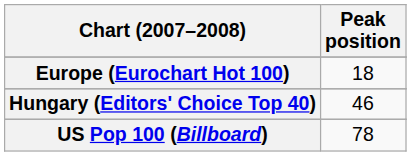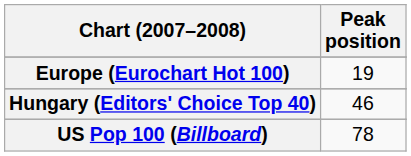 <table class="wikitable sortable plainrowheaders" style="text-align:center">
 <tr>
 <th scope="col">Chart (2007–2008)</th>
 <th scope="col">Peak<br>position</th>
 </tr>
 <tr>
 </tr>
 <tr>
 </tr>
 <tr>
 </tr>
 <tr>
 </tr>
 <tr>
 </tr>
 <tr>
 </tr>
 <tr>
 </tr>
 <tr>
 <th scope="row">Europe (<a href='#'>Eurochart Hot 100</a>)</th>
-<td>18</td>
+<td>19</td>
 </tr>
 <tr>
 </tr>
 <tr>
 </tr>
 <tr>
 <th scope="row">Hungary (<a href='#'>Editors' Choice Top 40</a>)</th>
 <td>46</td>
 </tr>
 <tr>
 </tr>
 <tr>
 </tr>
 <tr>
 </tr>
 <tr>
 </tr>
 <tr>
 </tr>
 <tr>
 </tr>
 <tr>
 </tr>
 <tr>
 </tr>
 <tr>
 </tr>
 <tr>
 </tr>
 <tr>
 </tr>
 <tr>
 </tr>
 <tr>
 <th scope="row">US <a href='#'>Pop 100</a> (<em><a href='#'>Billboard</a></em>)</th>
 <td>78</td>
 </tr>
 </table>
